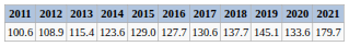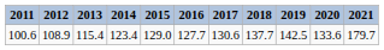 <table class="wikitable" border="1">
 <tr align="center" style="background:#b0c4de;">
 <td><strong>2011</strong></td>
 <td><strong>2012</strong></td>
 <td><strong>2013</strong></td>
 <td><strong>2014</strong></td>
 <td><strong>2015</strong></td>
 <td><strong>2016</strong></td>
 <td><strong>2017</strong></td>
 <td><strong>2018</strong></td>
 <td><strong>2019</strong></td>
 <td><strong>2020</strong></td>
 <td><strong>2021</strong></td>
 </tr>
 <tr>
 <td>100.6</td>
 <td>108.9</td>
 <td>115.4</td>
-<td>123.6</td>
+<td>123.4</td>
 <td>129.0</td>
 <td>127.7</td>
 <td>130.6</td>
 <td>137.7</td>
-<td>145.1</td>
+<td>142.5</td>
 <td>133.6</td>
 <td>179.7</td>
 </tr>
 </table>
